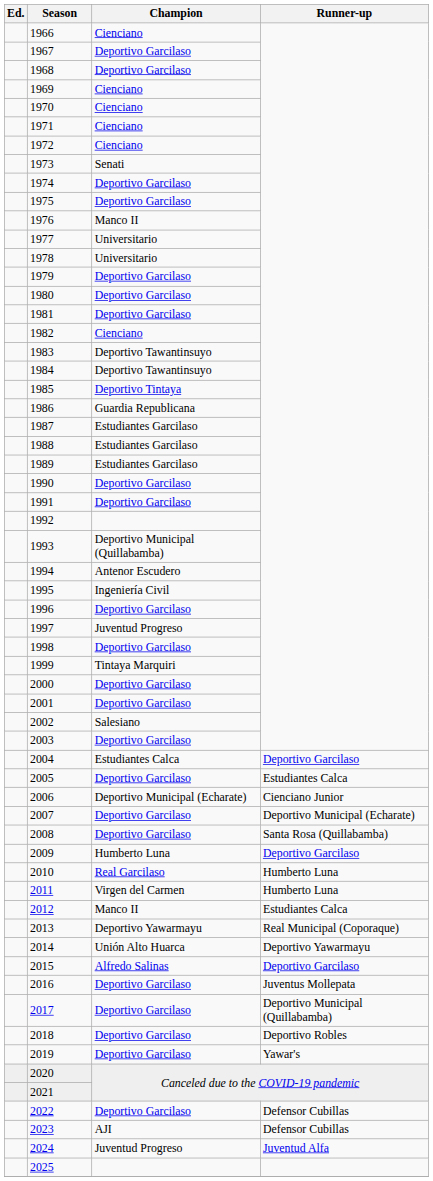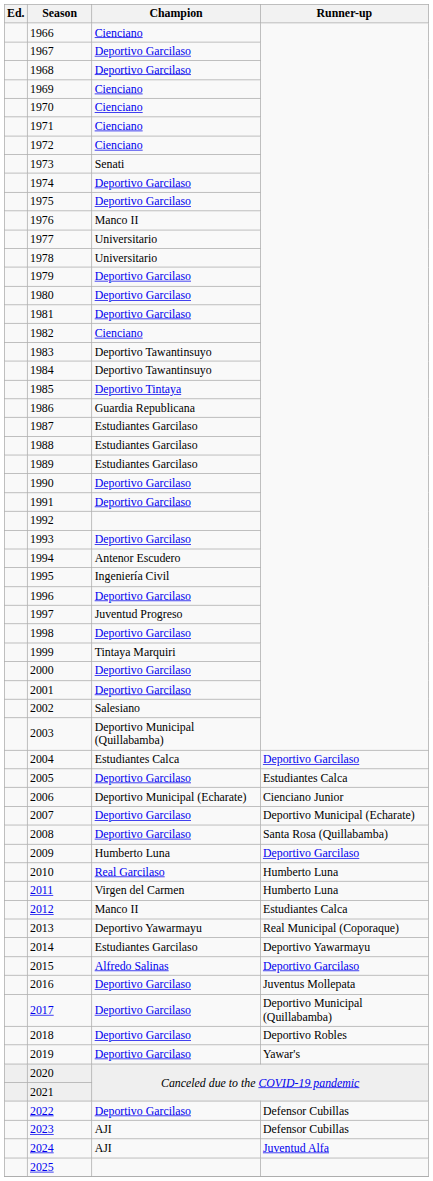 <table class="wikitable sortable">
 <tr>
 <th width=px>Ed.</th>
 <th width=80px>Season</th>
 <th width=220px>Champion</th>
 <th width=220px>Runner-up</th>
 </tr>
 <tr>
 <td></td>
 <td>1966</td>
 <td><a href='#'>Cienciano</a></td>
 </tr>
 <tr>
 <td></td>
 <td>1967</td>
 <td><a href='#'>Deportivo Garcilaso</a></td>
 </tr>
 <tr>
 <td></td>
 <td>1968</td>
 <td><a href='#'>Deportivo Garcilaso</a></td>
 </tr>
 <tr>
 <td></td>
 <td>1969</td>
 <td><a href='#'>Cienciano</a></td>
 </tr>
 <tr>
 <td></td>
 <td>1970</td>
 <td><a href='#'>Cienciano</a></td>
 </tr>
 <tr>
 <td></td>
 <td>1971</td>
 <td><a href='#'>Cienciano</a></td>
 </tr>
 <tr>
 <td></td>
 <td>1972</td>
 <td><a href='#'>Cienciano</a></td>
 </tr>
 <tr>
 <td></td>
 <td>1973</td>
 <td>Senati</td>
 </tr>
 <tr>
 <td></td>
 <td>1974</td>
 <td><a href='#'>Deportivo Garcilaso</a></td>
 </tr>
 <tr>
 <td></td>
 <td>1975</td>
 <td><a href='#'>Deportivo Garcilaso</a></td>
 </tr>
 <tr>
 <td></td>
 <td>1976</td>
 <td>Manco II</td>
 </tr>
 <tr>
 <td></td>
 <td>1977</td>
 <td>Universitario</td>
 </tr>
 <tr>
 <td></td>
 <td>1978</td>
 <td>Universitario</td>
 </tr>
 <tr>
 <td></td>
 <td>1979</td>
 <td><a href='#'>Deportivo Garcilaso</a></td>
 </tr>
 <tr>
 <td></td>
 <td>1980</td>
 <td><a href='#'>Deportivo Garcilaso</a></td>
 </tr>
 <tr>
 <td></td>
 <td>1981</td>
 <td><a href='#'>Deportivo Garcilaso</a></td>
 </tr>
 <tr>
 <td></td>
 <td>1982</td>
 <td><a href='#'>Cienciano</a></td>
 </tr>
 <tr>
 <td></td>
 <td>1983</td>
 <td>Deportivo Tawantinsuyo</td>
 </tr>
 <tr>
 <td></td>
 <td>1984</td>
 <td>Deportivo Tawantinsuyo</td>
 </tr>
 <tr>
 <td></td>
 <td>1985</td>
 <td><a href='#'>Deportivo Tintaya</a></td>
 </tr>
 <tr>
 <td></td>
 <td>1986</td>
 <td>Guardia Republicana</td>
 </tr>
 <tr>
 <td></td>
 <td>1987</td>
 <td>Estudiantes Garcilaso</td>
 </tr>
 <tr>
 <td></td>
 <td>1988</td>
 <td>Estudiantes Garcilaso</td>
 </tr>
 <tr>
 <td></td>
 <td>1989</td>
 <td>Estudiantes Garcilaso</td>
 </tr>
 <tr>
 <td></td>
 <td>1990</td>
 <td><a href='#'>Deportivo Garcilaso</a></td>
 </tr>
 <tr>
 <td></td>
 <td>1991</td>
 <td><a href='#'>Deportivo Garcilaso</a></td>
 </tr>
 <tr>
 <td></td>
 <td>1992</td>
 <td></td>
 </tr>
 <tr>
 <td></td>
 <td>1993</td>
-<td>Deportivo Municipal (Quillabamba)</td>
+<td><a href='#'>Deportivo Garcilaso</a></td>
 </tr>
 <tr>
 <td></td>
 <td>1994</td>
 <td>Antenor Escudero</td>
 </tr>
 <tr>
 <td></td>
 <td>1995</td>
 <td>Ingeniería Civil</td>
 </tr>
 <tr>
 <td></td>
 <td>1996</td>
 <td><a href='#'>Deportivo Garcilaso</a></td>
 </tr>
 <tr>
 <td></td>
 <td>1997</td>
 <td>Juventud Progreso</td>
 </tr>
 <tr>
 <td></td>
 <td>1998</td>
 <td><a href='#'>Deportivo Garcilaso</a></td>
 </tr>
 <tr>
 <td></td>
 <td>1999</td>
 <td>Tintaya Marquiri</td>
 </tr>
 <tr>
 <td></td>
 <td>2000</td>
 <td><a href='#'>Deportivo Garcilaso</a></td>
 </tr>
 <tr>
 <td></td>
 <td>2001</td>
 <td><a href='#'>Deportivo Garcilaso</a></td>
 </tr>
 <tr>
 <td></td>
 <td>2002</td>
 <td>Salesiano</td>
 </tr>
 <tr>
 <td></td>
 <td>2003</td>
-<td><a href='#'>Deportivo Garcilaso</a></td>
+<td>Deportivo Municipal (Quillabamba)</td>
 </tr>
 <tr>
 <td></td>
 <td>2004</td>
 <td>Estudiantes Calca</td>
 <td><a href='#'>Deportivo Garcilaso</a></td>
 </tr>
 <tr>
 <td></td>
 <td>2005</td>
 <td><a href='#'>Deportivo Garcilaso</a></td>
 <td>Estudiantes Calca</td>
 </tr>
 <tr>
 <td></td>
 <td>2006</td>
 <td>Deportivo Municipal (Echarate)</td>
 <td>Cienciano Junior</td>
 </tr>
 <tr>
 <td></td>
 <td>2007</td>
 <td><a href='#'>Deportivo Garcilaso</a></td>
 <td>Deportivo Municipal (Echarate)</td>
 </tr>
 <tr>
 <td></td>
 <td>2008</td>
 <td><a href='#'>Deportivo Garcilaso</a></td>
 <td>Santa Rosa (Quillabamba)</td>
 </tr>
 <tr>
 <td></td>
 <td>2009</td>
 <td>Humberto Luna</td>
 <td><a href='#'>Deportivo Garcilaso</a></td>
 </tr>
 <tr>
 <td></td>
 <td>2010</td>
 <td><a href='#'>Real Garcilaso</a></td>
 <td>Humberto Luna</td>
 </tr>
 <tr>
 <td></td>
 <td><a href='#'>2011</a></td>
 <td>Virgen del Carmen</td>
 <td>Humberto Luna</td>
 </tr>
 <tr>
 <td></td>
 <td><a href='#'>2012</a></td>
 <td>Manco II</td>
 <td>Estudiantes Calca</td>
 </tr>
 <tr>
 <td></td>
 <td>2013</td>
 <td>Deportivo Yawarmayu</td>
 <td>Real Municipal (Coporaque)</td>
 </tr>
 <tr>
 <td></td>
 <td>2014</td>
-<td>Unión Alto Huarca</td>
+<td>Estudiantes Garcilaso</td>
 <td>Deportivo Yawarmayu</td>
 </tr>
 <tr>
 <td></td>
 <td>2015</td>
 <td><a href='#'>Alfredo Salinas</a></td>
 <td><a href='#'>Deportivo Garcilaso</a></td>
 </tr>
 <tr>
 <td></td>
 <td>2016</td>
 <td><a href='#'>Deportivo Garcilaso</a></td>
 <td>Juventus Mollepata</td>
 </tr>
 <tr>
 <td></td>
 <td><a href='#'>2017</a></td>
 <td><a href='#'>Deportivo Garcilaso</a></td>
 <td>Deportivo Municipal (Quillabamba)</td>
 </tr>
 <tr>
 <td></td>
 <td>2018</td>
 <td><a href='#'>Deportivo Garcilaso</a></td>
 <td>Deportivo Robles</td>
 </tr>
 <tr>
 <td></td>
 <td>2019</td>
 <td><a href='#'>Deportivo Garcilaso</a></td>
 <td>Yawar's</td>
 </tr>
 <tr bgcolor=#efefef>
 <td></td>
 <td>2020</td>
 <td rowspan=2 colspan="2" align=center><em>Canceled due to the <a href='#'>COVID-19 pandemic</a></em></td>
 </tr>
 <tr bgcolor=#efefef>
 <td></td>
 <td>2021</td>
 </tr>
 <tr>
 <td></td>
 <td><a href='#'>2022</a></td>
 <td><a href='#'>Deportivo Garcilaso</a></td>
 <td>Defensor Cubillas</td>
 </tr>
 <tr>
 <td></td>
 <td><a href='#'>2023</a></td>
 <td>AJI</td>
 <td>Defensor Cubillas</td>
 </tr>
 <tr>
 <td></td>
 <td><a href='#'>2024</a></td>
-<td>Juventud Progreso</td>
+<td>AJI</td>
 <td><a href='#'>Juventud Alfa</a></td>
 </tr>
 <tr>
 <td></td>
 <td><a href='#'>2025</a></td>
 <td></td>
 <td></td>
 </tr>
 <tr>
 </tr>
 </table>
